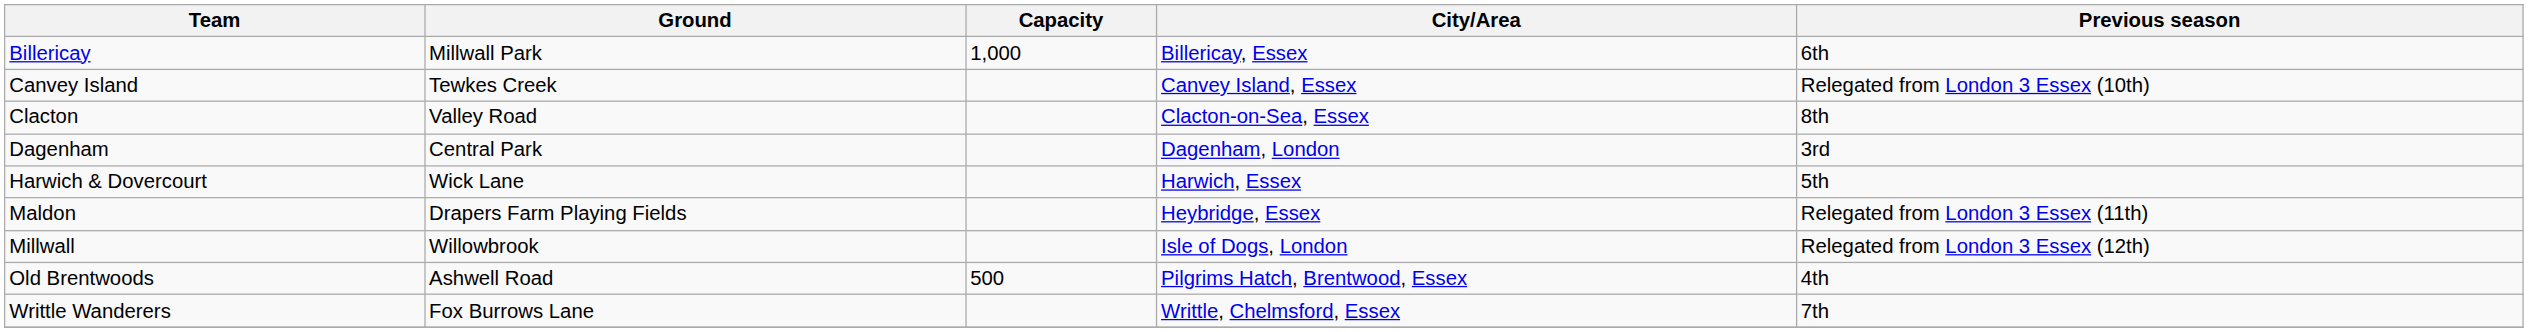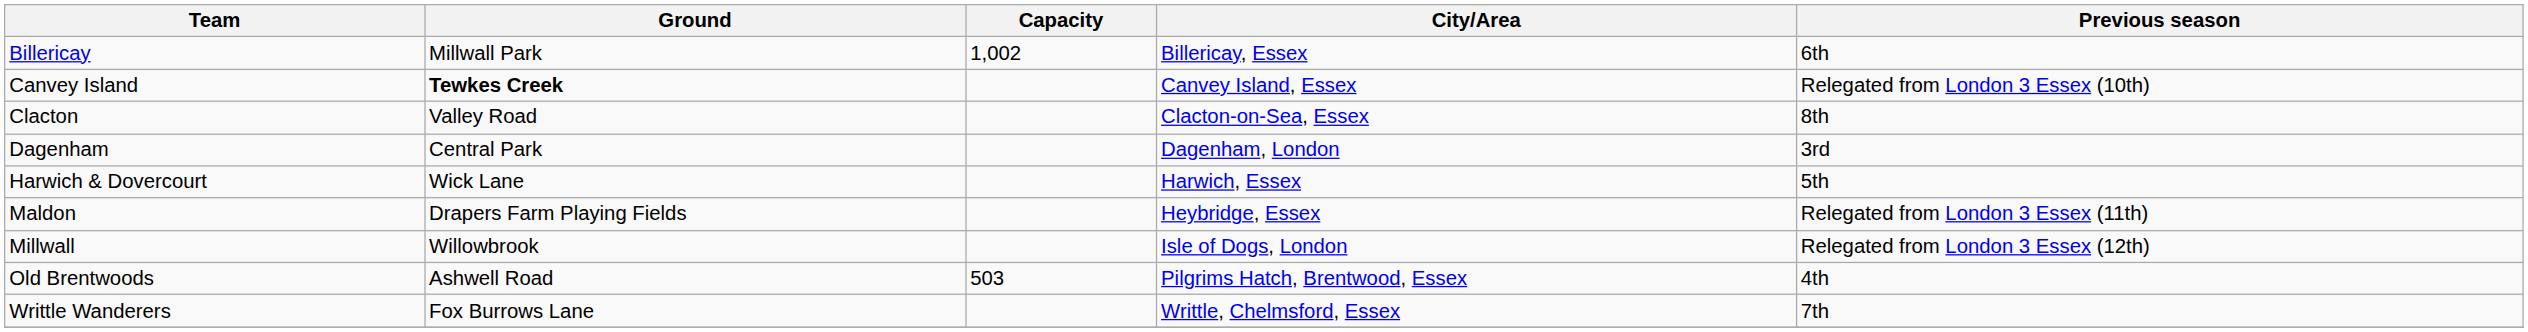 <table class="wikitable sortable" width=100%>
 <tr>
 <th>Team</th>
 <th>Ground</th>
 <th>Capacity</th>
 <th>City/Area</th>
 <th>Previous season</th>
 </tr>
 <tr>
 <td><a href='#'>Billericay</a></td>
 <td>Millwall Park</td>
-<td>1,000</td>
+<td>1,002</td>
 <td><a href='#'>Billericay</a>, <a href='#'>Essex</a></td>
 <td>6th</td>
 </tr>
 <tr>
 <td>Canvey Island</td>
-<td>Tewkes Creek</td>
+<td><strong>Tewkes Creek</strong></td>
 <td></td>
 <td><a href='#'>Canvey Island</a>, <a href='#'>Essex</a></td>
 <td>Relegated from <a href='#'>London 3 Essex</a> (10th)</td>
 </tr>
 <tr>
 <td>Clacton</td>
 <td>Valley Road</td>
 <td></td>
 <td><a href='#'>Clacton-on-Sea</a>, <a href='#'>Essex</a></td>
 <td>8th</td>
 </tr>
 <tr>
 <td>Dagenham</td>
 <td>Central Park</td>
 <td></td>
 <td><a href='#'>Dagenham</a>, <a href='#'>London</a></td>
 <td>3rd</td>
 </tr>
 <tr>
 <td>Harwich & Dovercourt</td>
 <td>Wick Lane</td>
 <td></td>
 <td><a href='#'>Harwich</a>, <a href='#'>Essex</a></td>
 <td>5th</td>
 </tr>
 <tr>
 <td>Maldon</td>
 <td>Drapers Farm Playing Fields</td>
 <td></td>
 <td><a href='#'>Heybridge</a>, <a href='#'>Essex</a></td>
 <td>Relegated from <a href='#'>London 3 Essex</a> (11th)</td>
 </tr>
 <tr>
 <td>Millwall</td>
 <td>Willowbrook</td>
 <td></td>
 <td><a href='#'>Isle of Dogs</a>, <a href='#'>London</a></td>
 <td>Relegated from <a href='#'>London 3 Essex</a> (12th)</td>
 </tr>
 <tr>
 <td>Old Brentwoods</td>
 <td>Ashwell Road</td>
-<td>500</td>
+<td>503</td>
 <td><a href='#'>Pilgrims Hatch</a>, <a href='#'>Brentwood</a>, <a href='#'>Essex</a></td>
 <td>4th</td>
 </tr>
 <tr>
 <td>Writtle Wanderers</td>
 <td>Fox Burrows Lane</td>
 <td></td>
 <td><a href='#'>Writtle</a>, <a href='#'>Chelmsford</a>, <a href='#'>Essex</a></td>
 <td>7th</td>
 </tr>
 <tr>
 </tr>
 </table>
